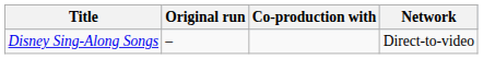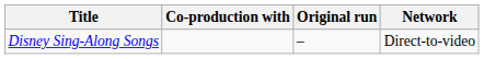 <table class="wikitable sortable" style="font-size: 95%;">
 <tr bgcolor="#B0C4DE">
 <th>Title</th>
+<th>Co-production with</th>
 <th>Original run</th>
-<th>Co-production with</th>
 <th>Network</th>
 </tr>
 <tr>
 <td><em><a href='#'>Disney Sing-Along Songs</a></em></td>
+<td></td>
 <td>–</td>
-<td></td>
 <td>Direct-to-video</td>
 </tr>
 </table>
